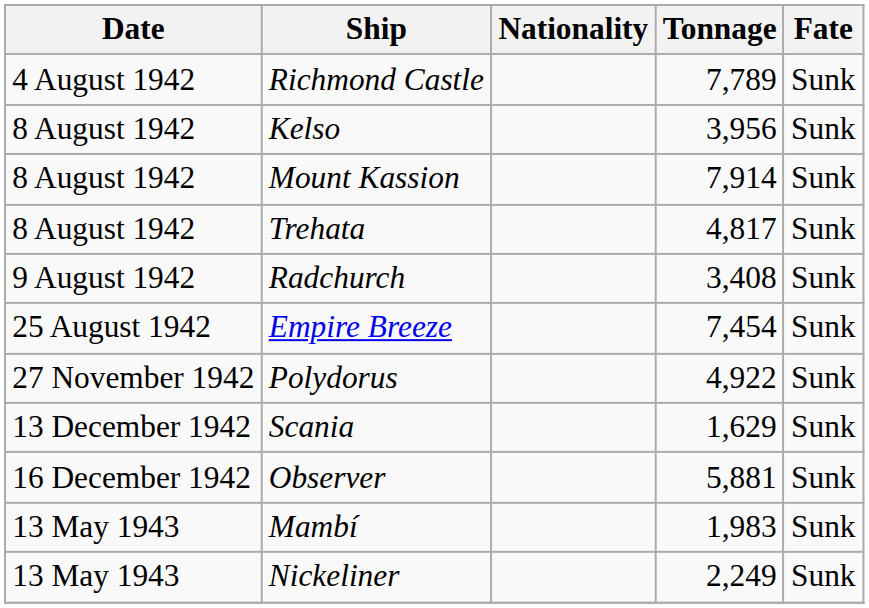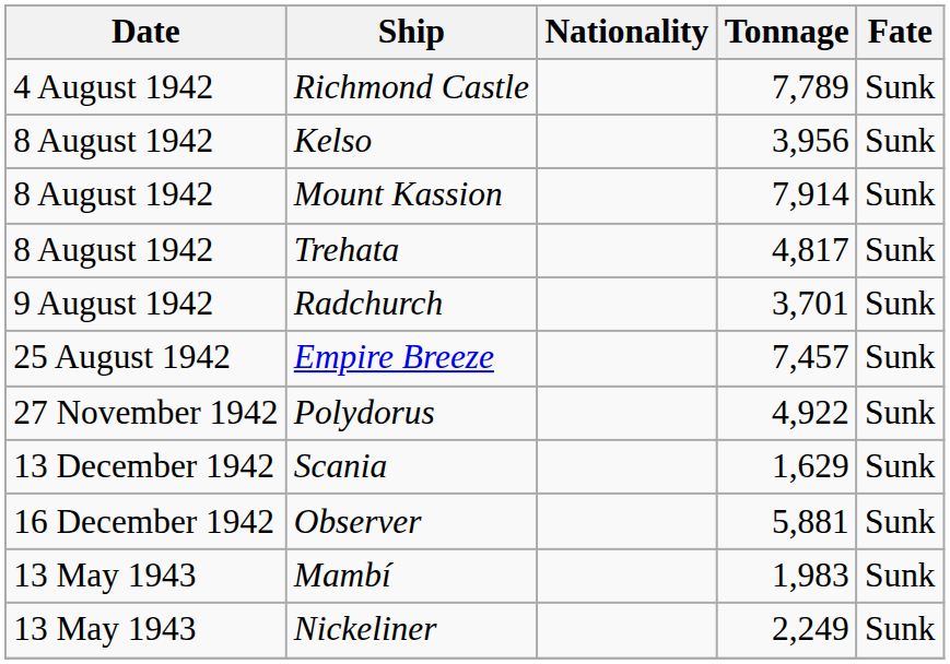 <table class="wikitable sortable">
 <tr>
 <th>Date</th>
 <th>Ship</th>
 <th>Nationality</th>
 <th>Tonnage</th>
 <th>Fate</th>
 </tr>
 <tr>
 <td>4 August 1942</td>
 <td><em>Richmond Castle</em></td>
 <td></td>
 <td align="right">7,789</td>
 <td>Sunk</td>
 </tr>
 <tr>
 <td>8 August 1942</td>
 <td><em>Kelso</em></td>
 <td></td>
 <td align="right">3,956</td>
 <td>Sunk</td>
 </tr>
 <tr>
 <td>8 August 1942</td>
 <td><em>Mount Kassion</em></td>
 <td></td>
 <td align="right">7,914</td>
 <td>Sunk</td>
 </tr>
 <tr>
 <td>8 August 1942</td>
 <td><em>Trehata</em></td>
 <td></td>
 <td align="right">4,817</td>
 <td>Sunk</td>
 </tr>
 <tr>
 <td>9 August 1942</td>
 <td><em>Radchurch</em></td>
 <td></td>
-<td align="right">3,408</td>
+<td align="right">3,701</td>
 <td>Sunk</td>
 </tr>
 <tr>
 <td>25 August 1942</td>
 <td><em><a href='#'>Empire Breeze</a></em></td>
 <td></td>
-<td align="right">7,454</td>
+<td align="right">7,457</td>
 <td>Sunk</td>
 </tr>
 <tr>
 <td>27 November 1942</td>
 <td><em>Polydorus</em></td>
 <td></td>
 <td align="right">4,922</td>
 <td>Sunk</td>
 </tr>
 <tr>
 <td>13 December 1942</td>
 <td><em>Scania</em></td>
 <td></td>
 <td align="right">1,629</td>
 <td>Sunk</td>
 </tr>
 <tr>
 <td>16 December 1942</td>
 <td><em>Observer</em></td>
 <td></td>
 <td align="right">5,881</td>
 <td>Sunk</td>
 </tr>
 <tr>
 <td>13 May 1943</td>
 <td><em>Mambí</em></td>
 <td></td>
 <td align="right">1,983</td>
 <td>Sunk</td>
 </tr>
 <tr>
 <td>13 May 1943</td>
 <td><em>Nickeliner</em></td>
 <td></td>
 <td align="right">2,249</td>
 <td>Sunk</td>
 </tr>
 <tr>
 </tr>
 </table>
